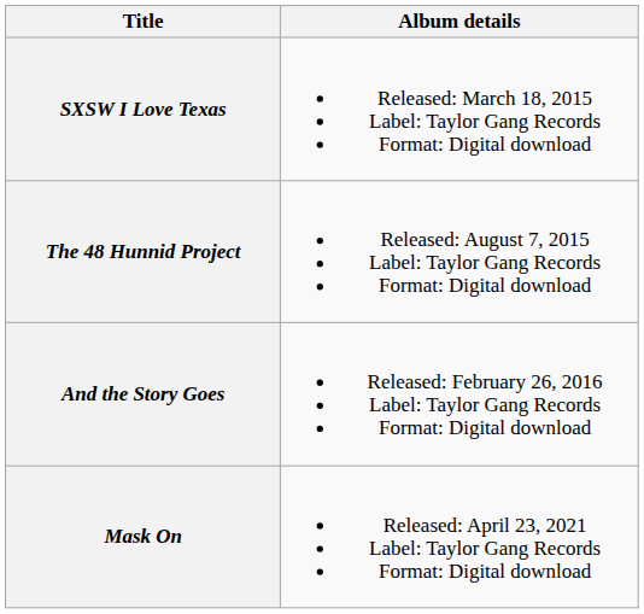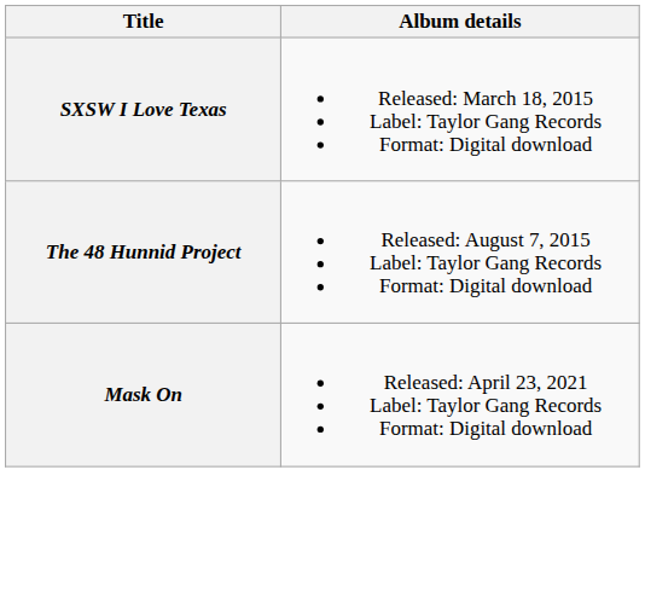 <table class="wikitable plainrowheaders" style="text-align:center;">
 <tr>
 <th scope="col" style="width:13em;">Title</th>
 <th scope="col" style="width:17em;">Album details</th>
 </tr>
 <tr>
 <th scope="row"><em>SXSW I Love Texas</em></th>
 <td><br><ul><li>Released: March 18, 2015</li><li>Label: Taylor Gang Records</li><li>Format: Digital download</li></ul></td>
 </tr>
 <tr>
 <th scope="row"><em>The 48 Hunnid Project</em></th>
 <td><br><ul><li>Released: August 7, 2015</li><li>Label: Taylor Gang Records</li><li>Format: Digital download</li></ul></td>
 </tr>
 <tr>
-<th scope="row"><em>And the Story Goes</em></th>
-<td><br><ul><li>Released: February 26, 2016</li><li>Label: Taylor Gang Records</li><li>Format: Digital download</li></ul></td>
-</tr>
-<tr>
 <th scope="row"><em>Mask On</em></th>
 <td><br><ul><li>Released: April 23, 2021</li><li>Label: Taylor Gang Records</li><li>Format: Digital download</li></ul></td>
 </tr>
 </table>
